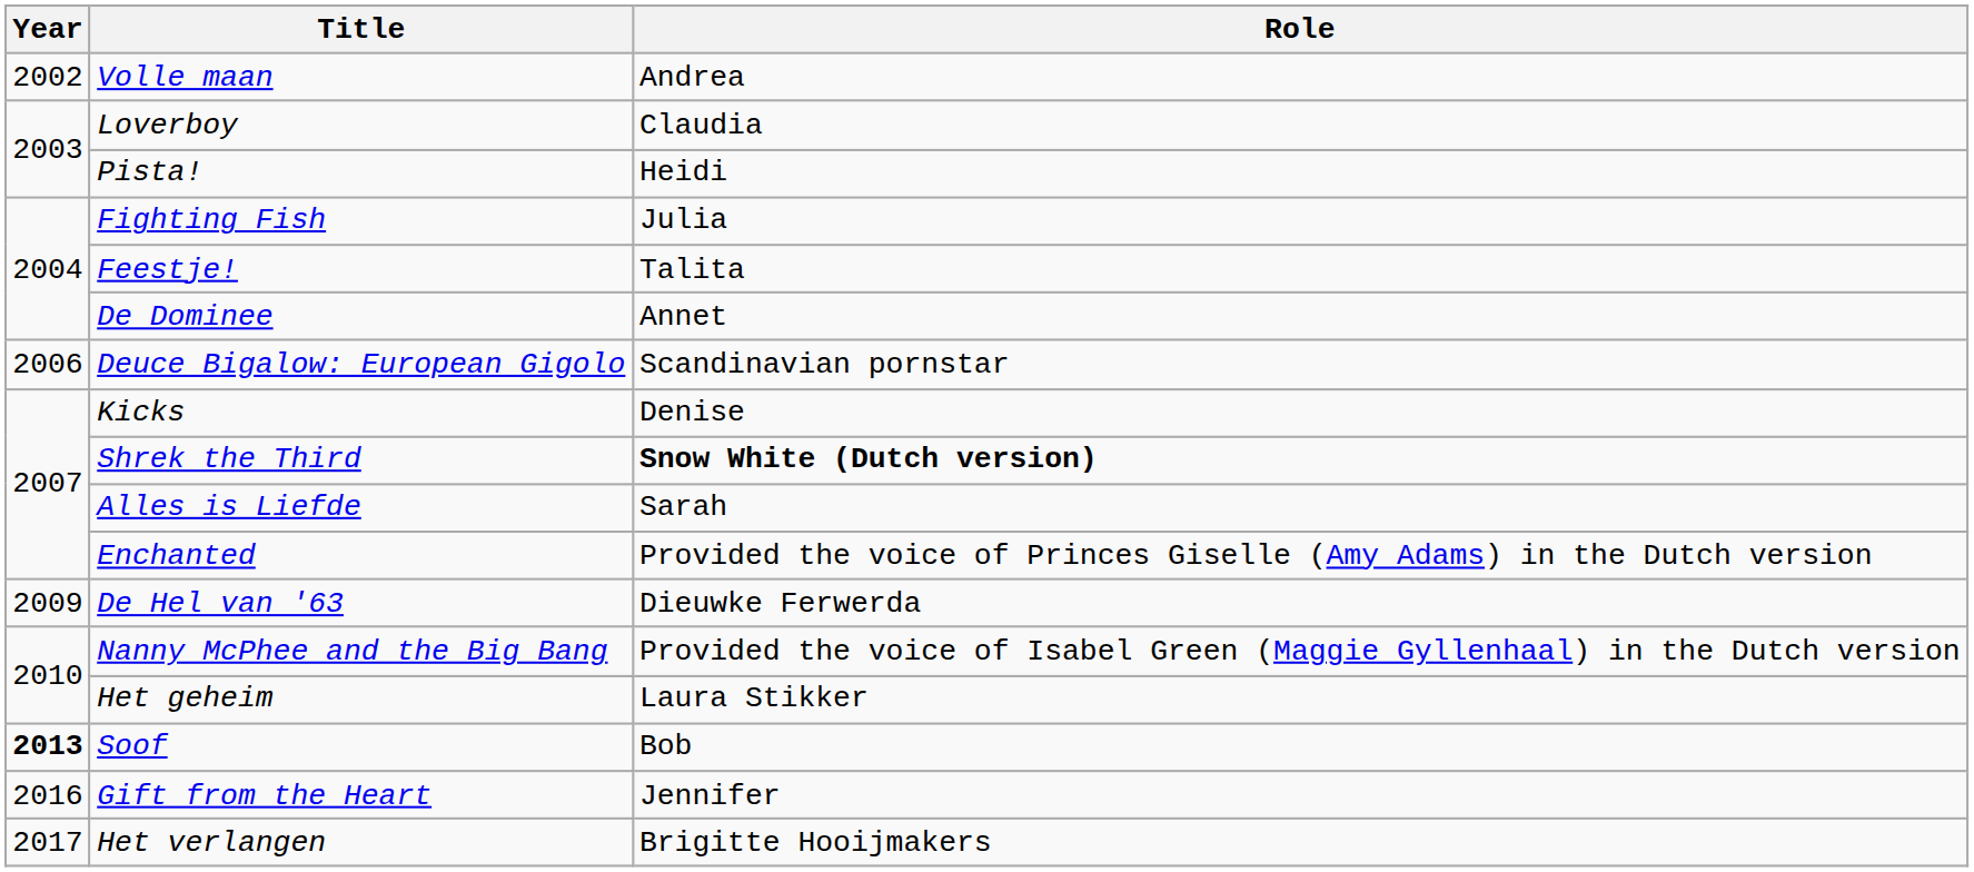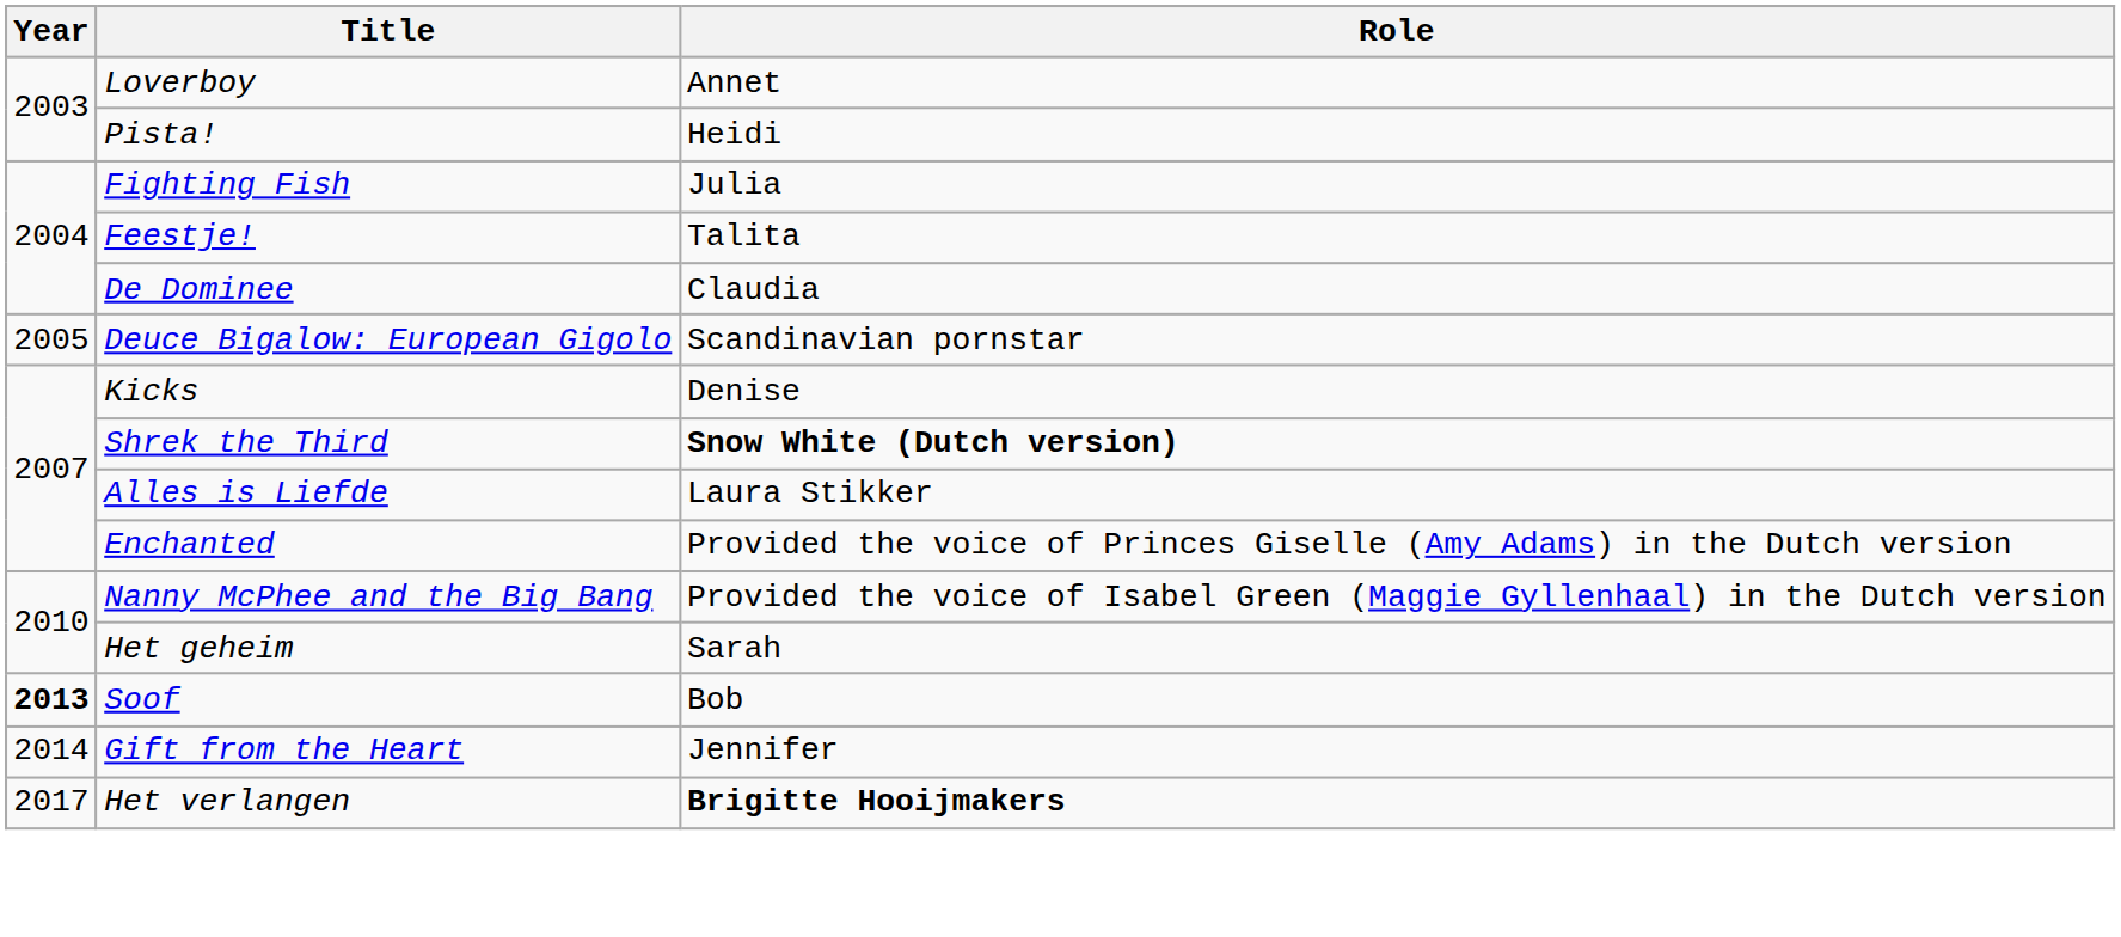 <table class="wikitable sortable">
 <tr>
 <th>Year</th>
 <th>Title</th>
 <th>Role</th>
 </tr>
 <tr>
-<td>2002</td>
-<td><em><a href='#'>Volle maan</a></em></td>
-<td>Andrea</td>
-</tr>
-<tr>
 <td rowspan=2>2003</td>
 <td><em>Loverboy</em></td>
-<td>Claudia</td>
+<td>Annet</td>
 </tr>
 <tr>
 <td><em>Pista!</em></td>
 <td>Heidi</td>
 </tr>
 <tr>
 <td rowspan=3>2004</td>
 <td><em><a href='#'>Fighting Fish</a></em></td>
 <td>Julia</td>
 </tr>
 <tr>
 <td><em><a href='#'>Feestje!</a></em></td>
 <td>Talita</td>
 </tr>
 <tr>
 <td><em><a href='#'>De Dominee</a></em></td>
-<td>Annet</td>
+<td>Claudia</td>
 </tr>
 <tr>
-<td>2006</td>
+<td>2005</td>
 <td><em><a href='#'>Deuce Bigalow: European Gigolo</a></em></td>
 <td>Scandinavian pornstar</td>
 </tr>
 <tr>
 <td rowspan=4>2007</td>
 <td><em>Kicks</em></td>
 <td>Denise</td>
 </tr>
 <tr>
 <td><em><a href='#'>Shrek the Third</a></em></td>
 <td><strong>Snow White (Dutch version)</strong></td>
 </tr>
 <tr>
 <td><em><a href='#'>Alles is Liefde</a></em></td>
-<td>Sarah</td>
+<td>Laura Stikker</td>
 </tr>
 <tr>
 <td><em><a href='#'>Enchanted</a></em></td>
 <td>Provided the voice of Princes Giselle (<a href='#'>Amy Adams</a>) in the Dutch version</td>
-</tr>
-<tr>
-<td>2009</td>
-<td><em><a href='#'>De Hel van '63</a></em></td>
-<td>Dieuwke Ferwerda</td>
 </tr>
 <tr>
 <td rowspan=2>2010</td>
 <td><em><a href='#'>Nanny McPhee and the Big Bang</a></em></td>
 <td>Provided the voice of Isabel Green (<a href='#'>Maggie Gyllenhaal</a>) in the Dutch version</td>
 </tr>
 <tr>
 <td><em>Het geheim</em></td>
-<td>Laura Stikker</td>
+<td>Sarah</td>
 </tr>
 <tr>
 <td><strong>2013</strong></td>
 <td><em><a href='#'>Soof</a></em></td>
 <td>Bob</td>
 </tr>
 <tr>
-<td>2016</td>
+<td>2014</td>
 <td><em><a href='#'>Gift from the Heart</a></em></td>
 <td>Jennifer</td>
 </tr>
 <tr>
 <td>2017</td>
 <td><em>Het verlangen</em></td>
-<td>Brigitte Hooijmakers</td>
+<td><strong>Brigitte Hooijmakers</strong></td>
 </tr>
 </table>
